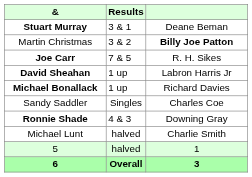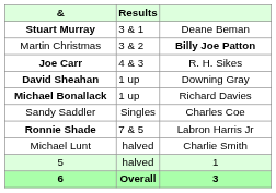 <table border="1" cellpadding="3" style="border-collapse: collapse; text-align:center;">
 <tr style="background:#ddffdd;">
 <th width=160> & </th>
 <th>Results</th>
 <th width=160></th>
 </tr>
 <tr>
 <td><strong>Stuart Murray</strong></td>
 <td align=left> 3 & 1</td>
 <td>Deane Beman</td>
 </tr>
 <tr>
 <td>Martin Christmas</td>
 <td align=left> 3 & 2</td>
 <td><strong>Billy Joe Patton</strong></td>
 </tr>
 <tr>
 <td><strong>Joe Carr</strong></td>
-<td align=left> 7 & 5</td>
+<td align=left> 4 & 3</td>
 <td>R. H. Sikes</td>
 </tr>
 <tr>
 <td><strong>David Sheahan</strong></td>
 <td align=left> 1 up</td>
-<td>Labron Harris Jr</td>
+<td>Downing Gray</td>
 </tr>
 <tr>
 <td><strong>Michael Bonallack</strong></td>
 <td align=left> 1 up</td>
 <td>Richard Davies</td>
 </tr>
 <tr>
 <td>Sandy Saddler</td>
 <td>Singles</td>
 <td>Charles Coe</td>
 </tr>
 <tr>
 <td><strong>Ronnie Shade</strong></td>
-<td align=left> 4 & 3</td>
-<td>Downing Gray</td>
+<td align=left> 7 & 5</td>
+<td>Labron Harris Jr</td>
 </tr>
 <tr>
 <td>Michael Lunt</td>
 <td>halved</td>
 <td>Charlie Smith</td>
 </tr>
 <tr style="background:#ddffdd;">
 <td>5</td>
 <td>halved</td>
 <td>1</td>
 </tr>
 <tr style="background:#aaffaa;">
 <th>6</th>
 <th>Overall</th>
 <th>3</th>
 </tr>
 </table>
